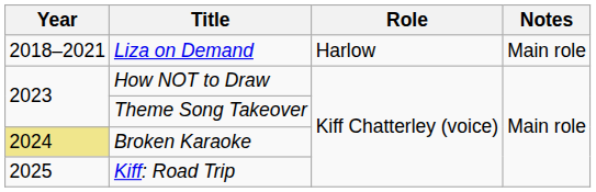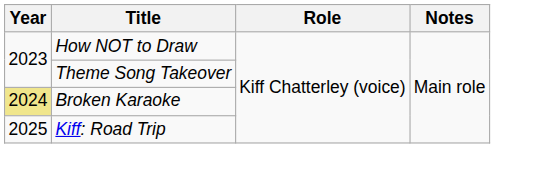 <table class="wikitable sortable">
 <tr>
 <th>Year</th>
 <th>Title</th>
 <th>Role</th>
 <th>Notes</th>
-</tr>
-<tr>
-<td>2018–2021</td>
-<td><em><a href='#'>Liza on Demand</a></em></td>
-<td>Harlow</td>
-<td>Main role</td>
 </tr>
 <tr>
 <td rowspan="2">2023</td>
 <td><em>How NOT to Draw</em></td>
 <td rowspan="4">Kiff Chatterley (voice)</td>
 <td rowspan="4">Main role</td>
 </tr>
 <tr>
 <td><em>Theme Song Takeover</em></td>
 </tr>
 <tr>
 <td style="background: khaki;">2024</td>
 <td><em>Broken Karaoke</em></td>
 </tr>
 <tr>
 <td>2025</td>
 <td><em><a href='#'>Kiff</a>: Road Trip</em></td>
 </tr>
 </table>
